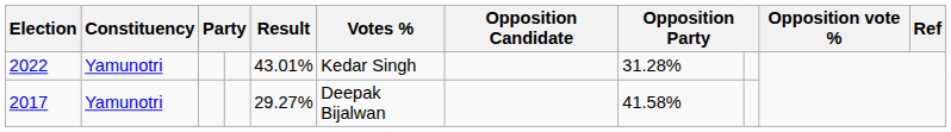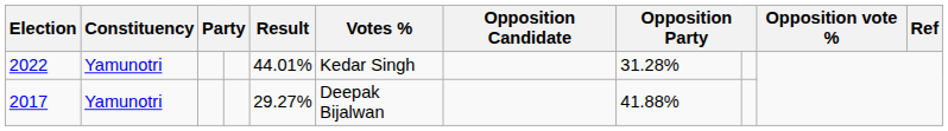 <table class="wikitable sortable">
 <tr>
 <th>Election</th>
 <th>Constituency</th>
 <th colspan="2">Party</th>
 <th>Result</th>
 <th>Votes %</th>
 <th>Opposition Candidate</th>
 <th colspan="2">Opposition Party</th>
 <th>Opposition vote %</th>
 <th>Ref</th>
 </tr>
 <tr>
 <td><a href='#'>2022</a></td>
 <td><a href='#'>Yamunotri</a></td>
 <td></td>
 <td></td>
-<td>43.01%</td>
+<td>44.01%</td>
 <td>Kedar Singh</td>
 <td></td>
 <td>31.28%</td>
 <td></td>
 </tr>
 <tr>
 <td><a href='#'>2017</a></td>
 <td><a href='#'>Yamunotri</a></td>
 <td></td>
 <td></td>
 <td>29.27%</td>
 <td>Deepak Bijalwan</td>
 <td></td>
-<td>41.58%</td>
+<td>41.88%</td>
 <td></td>
 </tr>
 </table>
